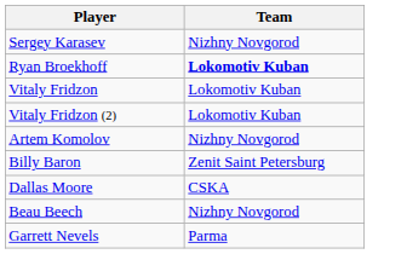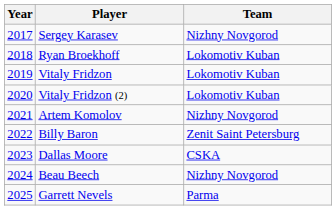 <table class="wikitable">
 <tr>
+<th>Year</th>
 <th width=180>Player</th>
 <th width=180>Team</th>
 </tr>
 <tr>
+<td><a href='#'>2017</a></td>
 <td> <a href='#'>Sergey Karasev</a></td>
 <td><a href='#'>Nizhny Novgorod</a></td>
 </tr>
 <tr>
+<td><a href='#'>2018</a></td>
 <td> <a href='#'>Ryan Broekhoff</a></td>
-<td><strong><a href='#'>Lokomotiv Kuban</a></strong></td>
+<td><a href='#'>Lokomotiv Kuban</a></td>
 </tr>
 <tr>
+<td><a href='#'>2019</a></td>
 <td> <a href='#'>Vitaly Fridzon</a></td>
 <td><a href='#'>Lokomotiv Kuban</a></td>
 </tr>
 <tr>
+<td><a href='#'>2020</a></td>
 <td> <a href='#'>Vitaly Fridzon</a> <small>(2)</small></td>
 <td><a href='#'>Lokomotiv Kuban</a></td>
 </tr>
 <tr>
+<td><a href='#'>2021</a></td>
 <td> <a href='#'>Artem Komolov</a></td>
 <td><a href='#'>Nizhny Novgorod</a></td>
 </tr>
 <tr>
+<td><a href='#'>2022</a></td>
 <td> <a href='#'>Billy Baron</a></td>
 <td><a href='#'>Zenit Saint Petersburg</a></td>
 </tr>
 <tr>
+<td><a href='#'>2023</a></td>
 <td> <a href='#'>Dallas Moore</a></td>
 <td><a href='#'>CSKA</a></td>
 </tr>
 <tr>
+<td><a href='#'>2024</a></td>
 <td> <a href='#'>Beau Beech</a></td>
 <td><a href='#'>Nizhny Novgorod</a></td>
 </tr>
 <tr>
+<td><a href='#'>2025</a></td>
 <td> <a href='#'>Garrett Nevels</a></td>
 <td><a href='#'>Parma</a></td>
 </tr>
 </table>
